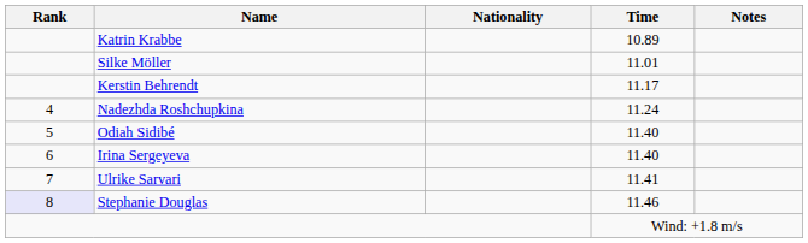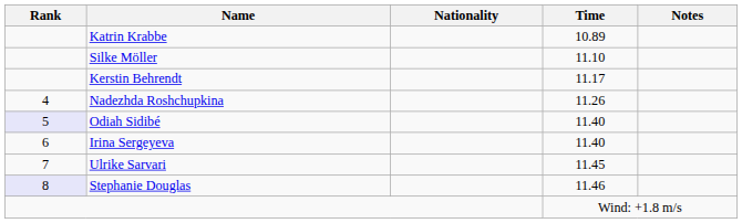 <table class="wikitable sortable" style="text-align:center;width: 55%">
 <tr>
 <th>Rank</th>
 <th>Name</th>
 <th>Nationality</th>
 <th>Time</th>
 <th>Notes</th>
 </tr>
 <tr>
 <td></td>
 <td align=left><a href='#'>Katrin Krabbe</a></td>
 <td align=left></td>
 <td>10.89</td>
 <td></td>
 </tr>
 <tr>
 <td></td>
 <td align=left><a href='#'>Silke Möller</a></td>
 <td align=left></td>
-<td>11.01</td>
+<td>11.10</td>
 <td></td>
 </tr>
 <tr>
 <td></td>
 <td align=left><a href='#'>Kerstin Behrendt</a></td>
 <td align=left></td>
 <td>11.17</td>
 <td></td>
 </tr>
 <tr>
 <td>4</td>
 <td align=left><a href='#'>Nadezhda Roshchupkina</a></td>
 <td align=left></td>
-<td>11.24</td>
+<td>11.26</td>
 <td></td>
 </tr>
 <tr>
-<td>5</td>
+<td style="background: lavender;">5</td>
 <td align=left><a href='#'>Odiah Sidibé</a></td>
 <td align=left></td>
 <td>11.40</td>
 <td></td>
 </tr>
 <tr>
 <td>6</td>
 <td align=left><a href='#'>Irina Sergeyeva</a></td>
 <td align=left></td>
 <td>11.40</td>
 <td></td>
 </tr>
 <tr>
 <td>7</td>
 <td align=left><a href='#'>Ulrike Sarvari</a></td>
 <td align=left></td>
-<td>11.41</td>
+<td>11.45</td>
 <td></td>
 </tr>
 <tr>
 <td style="background: lavender;">8</td>
 <td align=left><a href='#'>Stephanie Douglas</a></td>
 <td align=left></td>
 <td>11.46</td>
 <td></td>
 </tr>
 <tr>
 <td colspan="3"></td>
 <td colspan="2">Wind: +1.8 m/s</td>
 </tr>
 </table>
